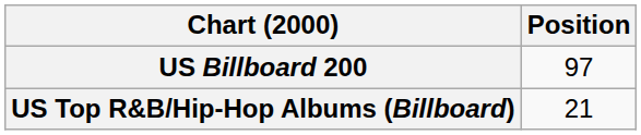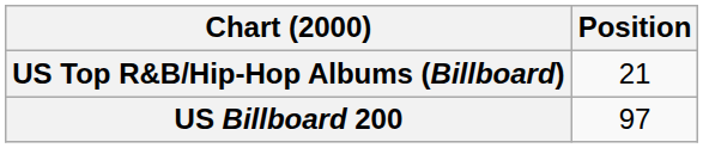 <table class="wikitable sortable plainrowheaders" style="text-align:center">
 <tr>
 <th scope="col">Chart (2000)</th>
 <th scope="col">Position</th>
 </tr>
 <tr>
+<th scope="row">US Top R&B/Hip-Hop Albums (<em>Billboard</em>)</th>
+<td style="text-align:center;">21</td>
+</tr>
+<tr>
 <th scope="row">US <em>Billboard</em> 200</th>
 <td style="text-align:center;">97</td>
 </tr>
-<tr>
-<th scope="row">US Top R&B/Hip-Hop Albums (<em>Billboard</em>)</th>
-<td style="text-align:center;">21</td>
-</tr>
 </table>
